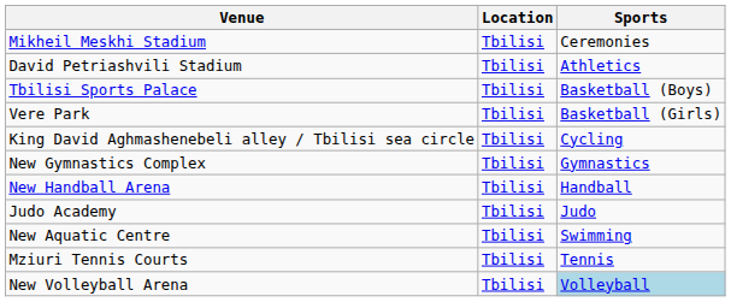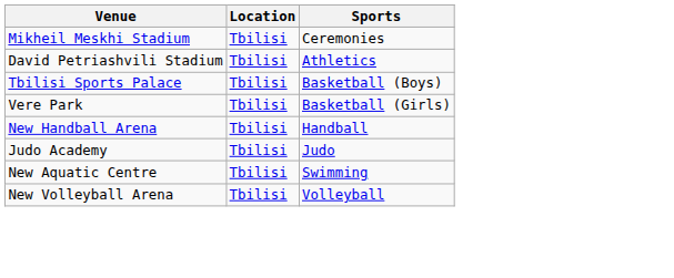 <table class="wikitable">
 <tr>
 <th>Venue</th>
 <th>Location</th>
 <th>Sports</th>
 </tr>
 <tr>
 <td><a href='#'>Mikheil Meskhi Stadium</a></td>
 <td><a href='#'>Tbilisi</a></td>
 <td>Ceremonies</td>
 </tr>
 <tr>
 <td>David Petriashvili Stadium</td>
 <td><a href='#'>Tbilisi</a></td>
 <td><a href='#'>Athletics</a></td>
 </tr>
 <tr>
 <td><a href='#'>Tbilisi Sports Palace</a></td>
 <td><a href='#'>Tbilisi</a></td>
 <td><a href='#'>Basketball</a> (Boys)</td>
 </tr>
 <tr>
 <td>Vere Park</td>
 <td><a href='#'>Tbilisi</a></td>
 <td><a href='#'>Basketball</a> (Girls)</td>
 </tr>
 <tr>
-<td>King David Aghmashenebeli alley / Tbilisi sea circle</td>
-<td><a href='#'>Tbilisi</a></td>
-<td><a href='#'>Cycling</a></td>
-</tr>
-<tr>
-<td>New Gymnastics Complex</td>
-<td><a href='#'>Tbilisi</a></td>
-<td><a href='#'>Gymnastics</a></td>
-</tr>
-<tr>
 <td><a href='#'>New Handball Arena</a></td>
 <td><a href='#'>Tbilisi</a></td>
 <td><a href='#'>Handball</a></td>
 </tr>
 <tr>
 <td>Judo Academy</td>
 <td><a href='#'>Tbilisi</a></td>
 <td><a href='#'>Judo</a></td>
 </tr>
 <tr>
 <td>New Aquatic Centre</td>
 <td><a href='#'>Tbilisi</a></td>
 <td><a href='#'>Swimming</a></td>
 </tr>
 <tr>
-<td>Mziuri Tennis Courts</td>
-<td><a href='#'>Tbilisi</a></td>
-<td><a href='#'>Tennis</a></td>
-</tr>
-<tr>
 <td>New Volleyball Arena</td>
 <td><a href='#'>Tbilisi</a></td>
-<td style="background: lightblue;"><a href='#'>Volleyball</a></td>
+<td><a href='#'>Volleyball</a></td>
 </tr>
 </table>
